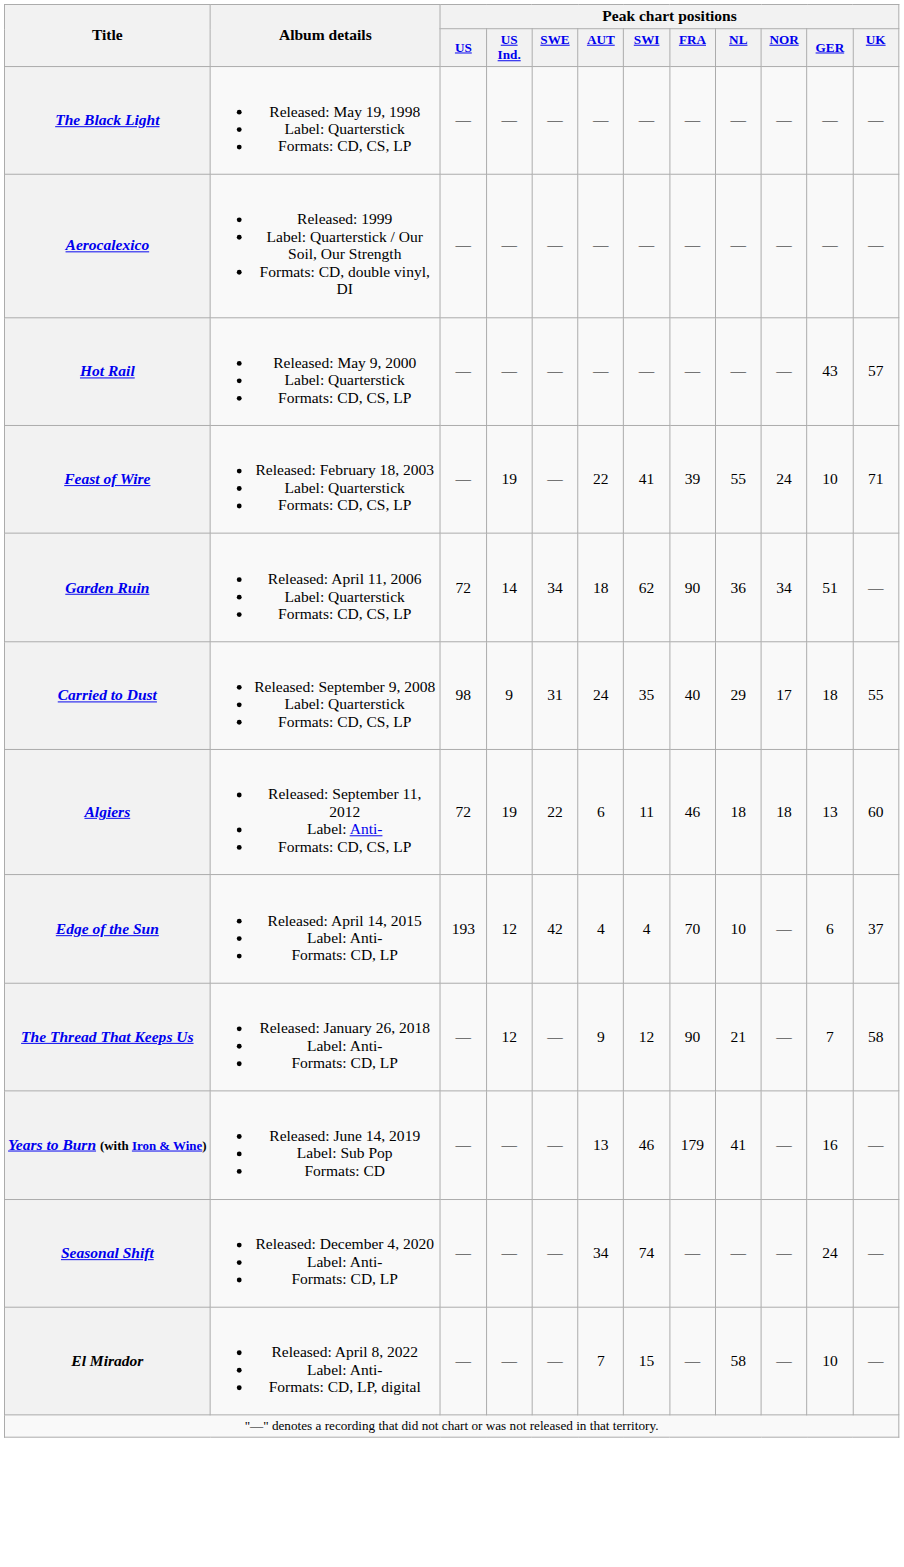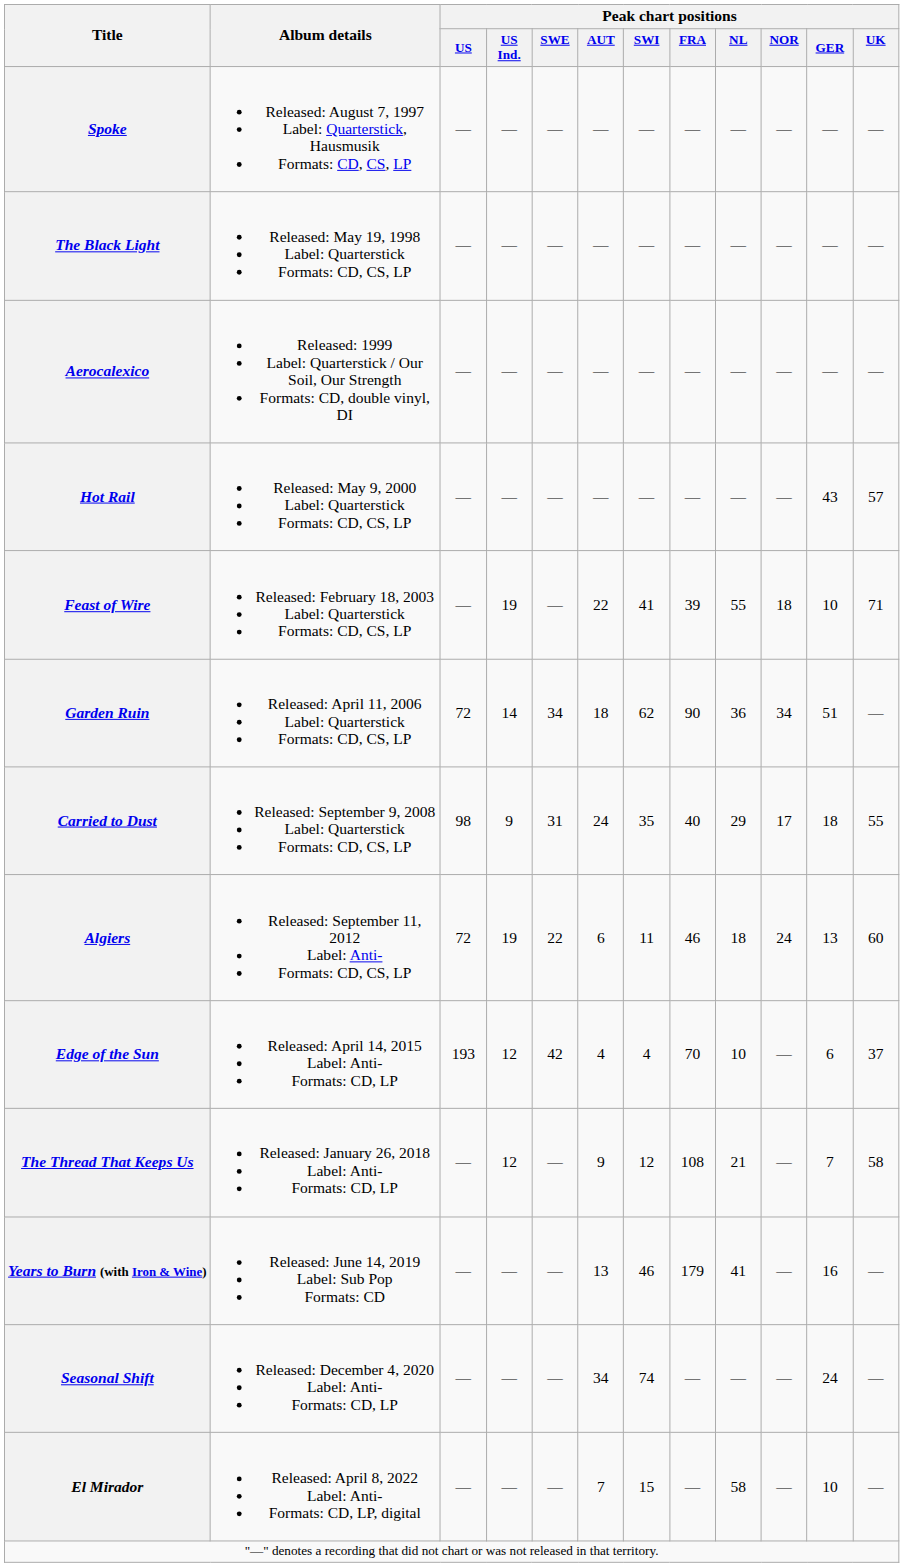 <table class="wikitable plainrowheaders" style=text-align:center;>
 <tr>
 <th rowspan="2">Title</th>
 <th rowspan="2" style="width:230px;">Album details</th>
 <th colspan="10">Peak chart positions</th>
 </tr>
 <tr>
 <th style="width:3em;font-size:85%"><a href='#'>US</a><br></th>
 <th style="width:3em;font-size:85%"><a href='#'>US<br>Ind.</a><br></th>
 <th style="width:3em;font-size:85%"><a href='#'>SWE</a><br><br></th>
 <th style="width:3em;font-size:85%"><a href='#'>AUT</a><br><br></th>
 <th style="width:3em;font-size:85%"><a href='#'>SWI</a><br><br></th>
 <th style="width:3em;font-size:85%"><a href='#'>FRA</a><br><br></th>
 <th style="width:3em;font-size:85%"><a href='#'>NL</a><br><br></th>
 <th style="width:3em;font-size:85%"><a href='#'>NOR</a><br><br></th>
 <th style="width:3em;font-size:85%"><a href='#'>GER</a><br></th>
 <th style="width:3em;font-size:85%"><a href='#'>UK</a><br><br></th>
+</tr>
+<tr>
+<th scope="row"><em><a href='#'>Spoke</a></em></th>
+<td><br><ul><li>Released: August 7, 1997</li><li>Label: <a href='#'>Quarterstick</a>, Hausmusik</li><li>Formats: <a href='#'>CD</a>, <a href='#'>CS</a>, <a href='#'>LP</a></li></ul></td>
+<td>—</td>
+<td>—</td>
+<td>—</td>
+<td>—</td>
+<td>—</td>
+<td>—</td>
+<td>—</td>
+<td>—</td>
+<td>—</td>
+<td>—</td>
 </tr>
 <tr>
 <th scope="row"><em><a href='#'>The Black Light</a></em></th>
 <td><br><ul><li>Released: May 19, 1998</li><li>Label: Quarterstick</li><li>Formats: CD, CS, LP</li></ul></td>
 <td>—</td>
 <td>—</td>
 <td>—</td>
 <td>—</td>
 <td>—</td>
 <td>—</td>
 <td>—</td>
 <td>—</td>
 <td>—</td>
 <td>—</td>
 </tr>
 <tr>
 <th scope="row"><em><a href='#'>Aerocalexico</a></em></th>
 <td><br><ul><li>Released: 1999</li><li>Label: Quarterstick / Our Soil, Our Strength</li><li>Formats: CD, double vinyl, DI</li></ul></td>
 <td>—</td>
 <td>—</td>
 <td>—</td>
 <td>—</td>
 <td>—</td>
 <td>—</td>
 <td>—</td>
 <td>—</td>
 <td>—</td>
 <td>—</td>
 </tr>
 <tr>
 <th scope="row"><em><a href='#'>Hot Rail</a></em></th>
 <td><br><ul><li>Released: May 9, 2000</li><li>Label: Quarterstick</li><li>Formats: CD, CS, LP</li></ul></td>
 <td>—</td>
 <td>—</td>
 <td>—</td>
 <td>—</td>
 <td>—</td>
 <td>—</td>
 <td>—</td>
 <td>—</td>
 <td>43</td>
 <td>57</td>
 </tr>
 <tr>
 <th scope="row"><em><a href='#'>Feast of Wire</a></em></th>
 <td><br><ul><li>Released: February 18, 2003</li><li>Label: Quarterstick</li><li>Formats: CD, CS, LP</li></ul></td>
 <td>—</td>
 <td>19</td>
 <td>—</td>
 <td>22</td>
 <td>41</td>
 <td>39</td>
 <td>55</td>
-<td>24</td>
+<td>18</td>
 <td>10</td>
 <td>71</td>
 </tr>
 <tr>
 <th scope="row"><em><a href='#'>Garden Ruin</a></em></th>
 <td><br><ul><li>Released: April 11, 2006</li><li>Label: Quarterstick</li><li>Formats: CD, CS, LP</li></ul></td>
 <td>72</td>
 <td>14</td>
 <td>34</td>
 <td>18</td>
 <td>62</td>
 <td>90</td>
 <td>36</td>
 <td>34</td>
 <td>51</td>
 <td>—</td>
 </tr>
 <tr>
 <th scope="row"><em><a href='#'>Carried to Dust</a></em></th>
 <td><br><ul><li>Released: September 9, 2008</li><li>Label: Quarterstick</li><li>Formats: CD, CS, LP</li></ul></td>
 <td>98</td>
 <td>9</td>
 <td>31</td>
 <td>24</td>
 <td>35</td>
 <td>40</td>
 <td>29</td>
 <td>17</td>
 <td>18</td>
 <td>55</td>
 </tr>
 <tr>
 <th scope="row"><em><a href='#'>Algiers</a></em></th>
 <td><br><ul><li>Released: September 11, 2012</li><li>Label: <a href='#'>Anti-</a></li><li>Formats: CD, CS, LP</li></ul></td>
 <td>72</td>
 <td>19</td>
 <td>22</td>
 <td>6</td>
 <td>11</td>
 <td>46</td>
 <td>18</td>
-<td>18</td>
+<td>24</td>
 <td>13</td>
 <td>60</td>
 </tr>
 <tr>
 <th scope="row"><em><a href='#'>Edge of the Sun</a></em></th>
 <td><br><ul><li>Released: April 14, 2015</li><li>Label: Anti-</li><li>Formats: CD, LP</li></ul></td>
 <td>193</td>
 <td>12</td>
 <td>42</td>
 <td>4</td>
 <td>4</td>
 <td>70</td>
 <td>10</td>
 <td>—</td>
 <td>6</td>
 <td>37</td>
 </tr>
 <tr>
 <th scope="row"><em><a href='#'>The Thread That Keeps Us</a></em></th>
 <td><br><ul><li>Released: January 26, 2018</li><li>Label: Anti-</li><li>Formats: CD, LP</li></ul></td>
 <td>—</td>
 <td>12</td>
 <td>—</td>
 <td>9</td>
 <td>12</td>
-<td>90</td>
+<td>108</td>
 <td>21</td>
 <td>—</td>
 <td>7</td>
 <td>58</td>
 </tr>
 <tr>
 <th scope="row"><em><a href='#'>Years to Burn</a></em> <small>(with <a href='#'>Iron & Wine</a>)</small></th>
 <td><br><ul><li>Released: June 14, 2019</li><li>Label: Sub Pop</li><li>Formats: CD</li></ul></td>
 <td>—</td>
 <td>—</td>
 <td>—</td>
 <td>13</td>
 <td>46</td>
 <td>179</td>
 <td>41</td>
 <td>—</td>
 <td>16</td>
 <td>—</td>
 </tr>
 <tr>
 <th scope="row"><em><a href='#'>Seasonal Shift</a></em></th>
 <td><br><ul><li>Released: December 4, 2020</li><li>Label: Anti-</li><li>Formats: CD, LP</li></ul></td>
 <td>—</td>
 <td>—</td>
 <td>—</td>
 <td>34</td>
 <td>74</td>
 <td>—</td>
 <td>—</td>
 <td>—</td>
 <td>24</td>
 <td>—</td>
 </tr>
 <tr>
 <th scope="row"><em>El Mirador</em></th>
 <td><br><ul><li>Released: April 8, 2022</li><li>Label: Anti-</li><li>Formats: CD, LP, digital</li></ul></td>
 <td>—</td>
 <td>—</td>
 <td>—</td>
 <td>7<br></td>
 <td>15</td>
 <td>—</td>
 <td>58</td>
 <td>—</td>
 <td>10</td>
 <td>—</td>
 </tr>
 <tr>
 <td colspan="12" style="font-size:85%">"—" denotes a recording that did not chart or was not released in that territory.</td>
 </tr>
 </table>
